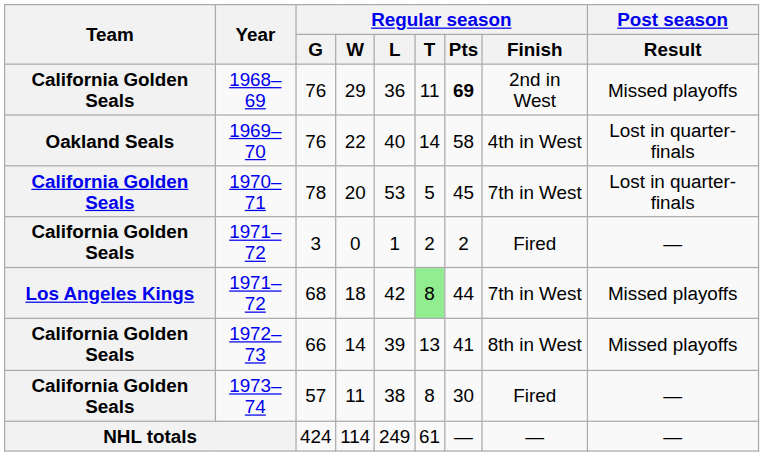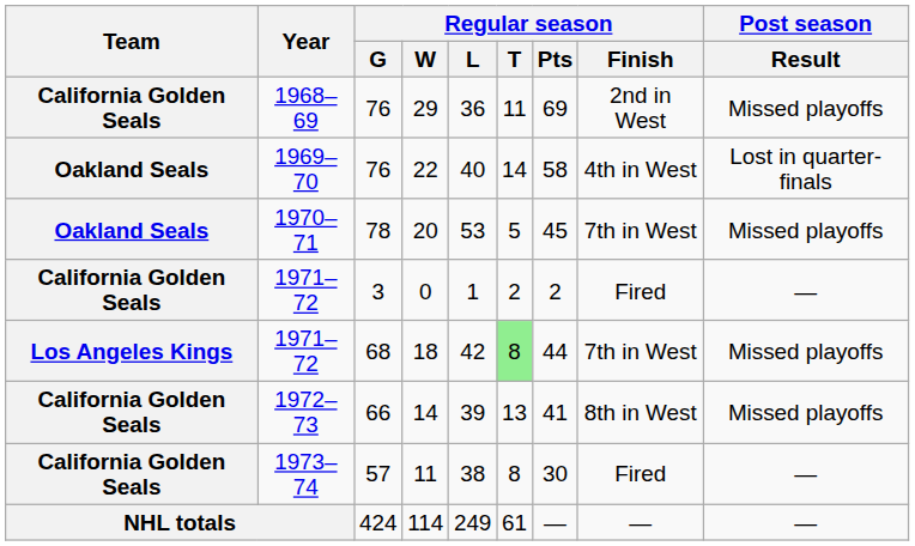 <table class="wikitable" style="font-size: 95%; text-align:center;">
 <tr>
 <th rowspan="2">Team</th>
 <th rowspan="2">Year</th>
 <th colspan="6"><a href='#'>Regular season</a></th>
 <th colspan="1"><a href='#'>Post season</a></th>
 </tr>
 <tr>
 <th>G</th>
 <th>W</th>
 <th>L</th>
 <th>T</th>
 <th>Pts</th>
 <th>Finish</th>
 <th>Result</th>
 </tr>
 <tr>
 <th>California Golden Seals</th>
 <td><a href='#'>1968–69</a></td>
 <td>76</td>
 <td>29</td>
 <td>36</td>
 <td>11</td>
-<td><strong>69</strong></td>
+<td>69</td>
 <td>2nd in West</td>
 <td>Missed playoffs</td>
 </tr>
 <tr>
 <th>Oakland Seals</th>
 <td><a href='#'>1969–70</a></td>
 <td>76</td>
 <td>22</td>
 <td>40</td>
 <td>14</td>
 <td>58</td>
 <td>4th in West</td>
 <td>Lost in quarter-finals</td>
 </tr>
 <tr>
-<th><a href='#'>California Golden Seals</a></th>
+<th><a href='#'>Oakland Seals</a></th>
 <td><a href='#'>1970–71</a></td>
 <td>78</td>
 <td>20</td>
 <td>53</td>
 <td>5</td>
 <td>45</td>
 <td>7th in West</td>
-<td>Lost in quarter-finals</td>
+<td>Missed playoffs</td>
 </tr>
 <tr>
 <th>California Golden Seals</th>
 <td><a href='#'>1971–72</a></td>
 <td>3</td>
 <td>0</td>
 <td>1</td>
 <td>2</td>
 <td>2</td>
 <td>Fired</td>
 <td>—</td>
 </tr>
 <tr>
 <th><a href='#'>Los Angeles Kings</a></th>
 <td><a href='#'>1971–72</a></td>
 <td>68</td>
 <td>18</td>
 <td>42</td>
 <td style="background: lightgreen;">8</td>
 <td>44</td>
 <td>7th in West</td>
 <td>Missed playoffs</td>
 </tr>
 <tr>
 <th>California Golden Seals</th>
 <td><a href='#'>1972–73</a></td>
 <td>66</td>
 <td>14</td>
 <td>39</td>
 <td>13</td>
 <td>41</td>
 <td>8th in West</td>
 <td>Missed playoffs</td>
 </tr>
 <tr>
 <th>California Golden Seals</th>
 <td><a href='#'>1973–74</a></td>
 <td>57</td>
 <td>11</td>
 <td>38</td>
 <td>8</td>
 <td>30</td>
 <td>Fired</td>
 <td>—</td>
 </tr>
 <tr>
 <th colspan="2">NHL totals</th>
 <td>424</td>
 <td>114</td>
 <td>249</td>
 <td>61</td>
 <td>—</td>
 <td>—</td>
 <td>—</td>
 </tr>
 </table>
